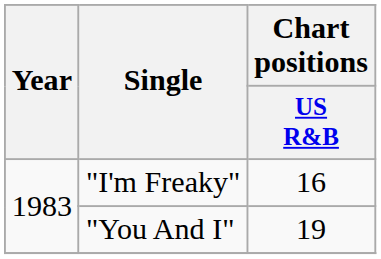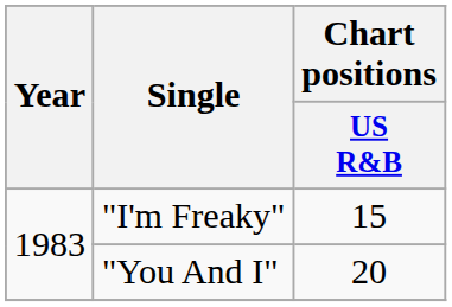 <table class="wikitable" style="text-align:center;">
 <tr>
 <th rowspan="2">Year</th>
 <th rowspan="2">Single</th>
 <th colspan="3">Chart positions</th>
 </tr>
 <tr style="font-size:smaller;">
 <th width="40"><a href='#'>US<br>R&B</a></th>
 </tr>
 <tr>
 <td rowspan="2">1983</td>
 <td align="left">"I'm Freaky"</td>
-<td>16</td>
+<td>15</td>
 </tr>
 <tr>
 <td align="left">"You And I"</td>
-<td>19</td>
+<td>20</td>
 </tr>
 <tr>
 </tr>
 </table>
